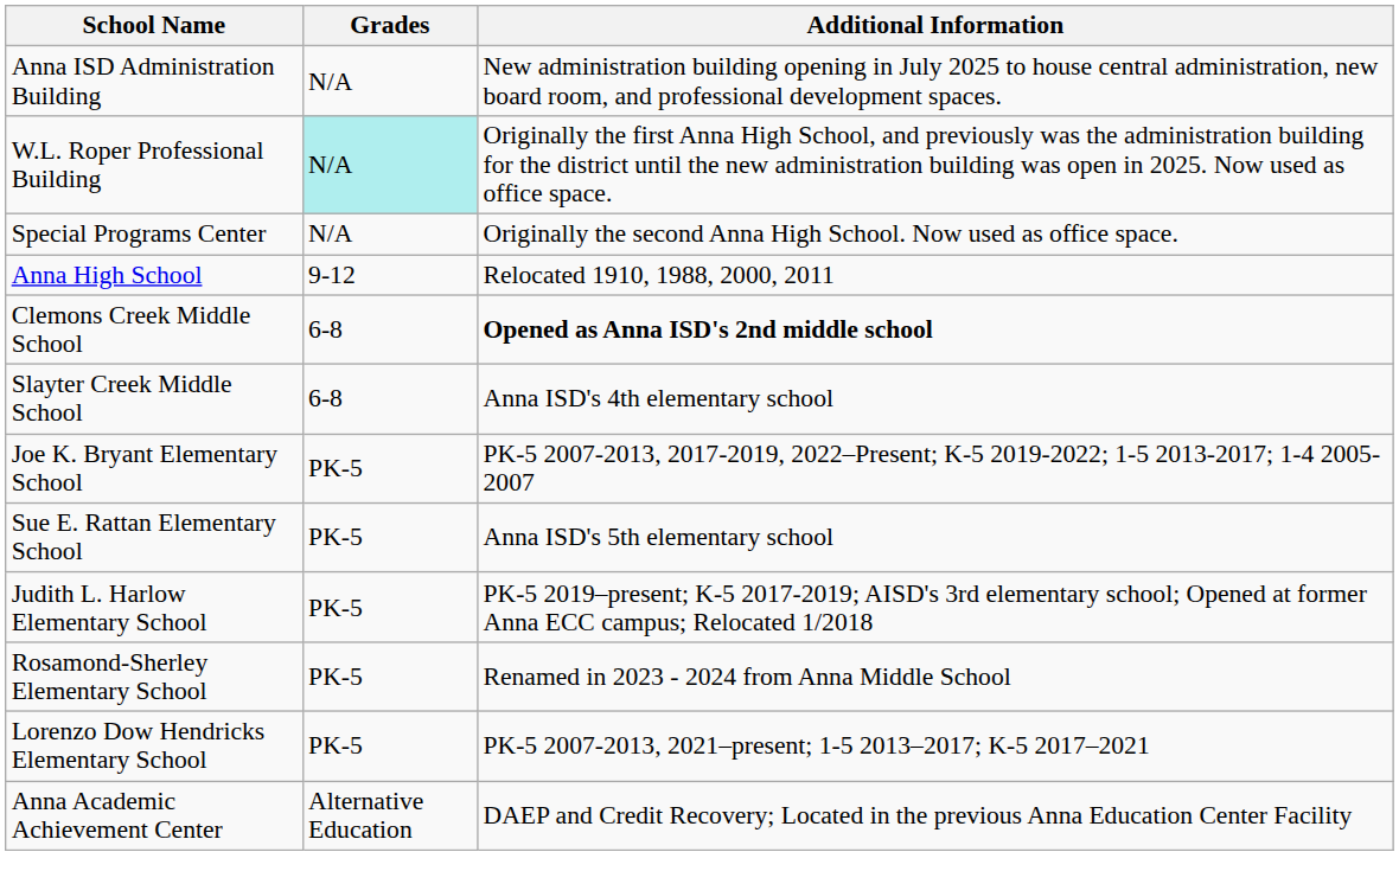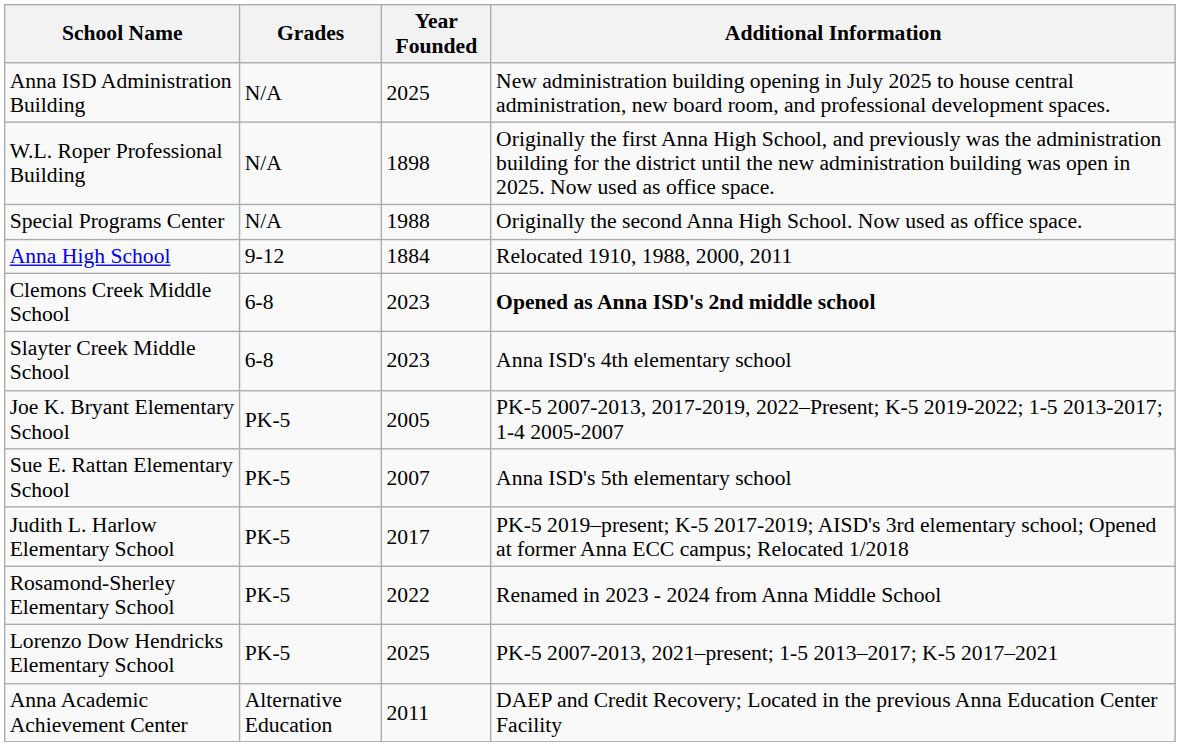 <table class="wikitable sortable">
 <tr>
 <th>School Name</th>
 <th>Grades</th>
+<th>Year Founded</th>
 <th>Additional Information</th>
 </tr>
 <tr>
 <td>Anna ISD Administration Building</td>
 <td>N/A</td>
+<td>2025</td>
 <td>New administration building opening in July 2025 to house central administration, new board room, and professional development spaces.</td>
 </tr>
 <tr>
 <td>W.L. Roper Professional Building</td>
-<td style="background: paleturquoise;">N/A</td>
+<td>N/A</td>
+<td>1898</td>
 <td>Originally the first Anna High School, and previously was the administration building for the district until the new administration building was open in 2025. Now used as office space.</td>
 </tr>
 <tr>
 <td>Special Programs Center</td>
 <td>N/A</td>
+<td>1988</td>
 <td>Originally the second Anna High School. Now used as office space.</td>
 </tr>
 <tr>
 <td><a href='#'>Anna High School</a></td>
 <td>9-12</td>
+<td>1884</td>
 <td>Relocated 1910, 1988, 2000, 2011</td>
 </tr>
 <tr>
 <td>Clemons Creek Middle School</td>
 <td>6-8</td>
+<td>2023</td>
 <td><strong>Opened as Anna ISD's 2nd middle school</strong></td>
 </tr>
 <tr>
 <td>Slayter Creek Middle School</td>
 <td>6-8</td>
+<td>2023</td>
 <td>Anna ISD's 4th elementary school</td>
 </tr>
 <tr>
 <td>Joe K. Bryant Elementary School</td>
 <td>PK-5</td>
+<td>2005</td>
 <td>PK-5 2007-2013, 2017-2019, 2022–Present; K-5 2019-2022; 1-5 2013-2017; 1-4 2005-2007</td>
 </tr>
 <tr>
 <td>Sue E. Rattan Elementary School</td>
 <td>PK-5</td>
+<td>2007</td>
 <td>Anna ISD's 5th elementary school</td>
 </tr>
 <tr>
 <td>Judith L. Harlow Elementary School</td>
 <td>PK-5</td>
+<td>2017</td>
 <td>PK-5 2019–present; K-5 2017-2019; AISD's 3rd elementary school; Opened at former Anna ECC campus; Relocated 1/2018</td>
 </tr>
 <tr>
 <td>Rosamond-Sherley Elementary School</td>
 <td>PK-5</td>
+<td>2022</td>
 <td>Renamed in 2023 - 2024 from Anna Middle School</td>
 </tr>
 <tr>
 <td>Lorenzo Dow Hendricks Elementary School</td>
 <td>PK-5</td>
+<td>2025</td>
 <td>PK-5 2007-2013, 2021–present; 1-5 2013–2017; K-5 2017–2021</td>
 </tr>
 <tr>
 <td>Anna Academic Achievement Center</td>
 <td>Alternative Education</td>
+<td>2011</td>
 <td>DAEP and Credit Recovery; Located in the previous Anna Education Center Facility</td>
 </tr>
 </table>
